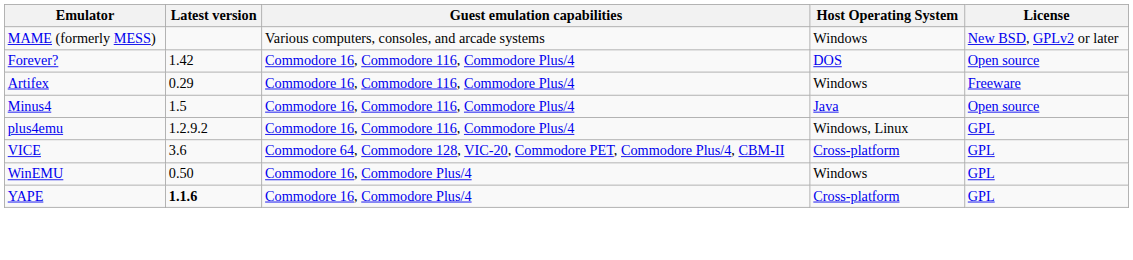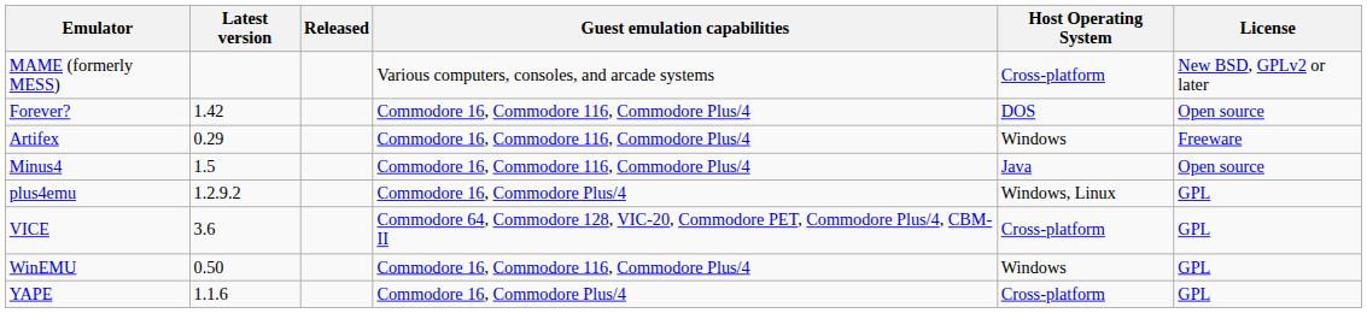 <table class="wikitable sortable" style="width:100%">
 <tr>
 <th>Emulator</th>
 <th>Latest version</th>
+<th>Released</th>
 <th>Guest emulation capabilities</th>
 <th>Host Operating System</th>
 <th>License</th>
 </tr>
 <tr>
 <td><a href='#'>MAME</a> (formerly <a href='#'>MESS</a>)</td>
 <td></td>
+<td></td>
 <td>Various computers, consoles, and arcade systems</td>
-<td>Windows</td>
+<td><a href='#'>Cross-platform</a></td>
 <td><a href='#'>New BSD</a>, <a href='#'>GPLv2</a> or later</td>
 </tr>
 <tr>
 <td><a href='#'>Forever?</a></td>
 <td>1.42</td>
+<td></td>
 <td><a href='#'>Commodore 16</a>, <a href='#'>Commodore 116</a>, <a href='#'>Commodore Plus/4</a></td>
 <td><a href='#'>DOS</a></td>
 <td><a href='#'>Open source</a></td>
 </tr>
 <tr>
 <td><a href='#'>Artifex</a></td>
 <td>0.29</td>
+<td></td>
 <td><a href='#'>Commodore 16</a>, <a href='#'>Commodore 116</a>, <a href='#'>Commodore Plus/4</a></td>
 <td>Windows</td>
 <td><a href='#'>Freeware</a></td>
 </tr>
 <tr>
 <td><a href='#'>Minus4</a></td>
 <td>1.5</td>
+<td></td>
 <td><a href='#'>Commodore 16</a>, <a href='#'>Commodore 116</a>, <a href='#'>Commodore Plus/4</a></td>
 <td><a href='#'>Java</a></td>
 <td><a href='#'>Open source</a></td>
 </tr>
 <tr>
 <td><a href='#'>plus4emu</a></td>
 <td>1.2.9.2</td>
-<td><a href='#'>Commodore 16</a>, <a href='#'>Commodore 116</a>, <a href='#'>Commodore Plus/4</a></td>
+<td></td>
+<td><a href='#'>Commodore 16</a>, <a href='#'>Commodore Plus/4</a></td>
 <td>Windows, Linux</td>
 <td><a href='#'>GPL</a></td>
 </tr>
 <tr>
 <td><a href='#'>VICE</a></td>
 <td>3.6</td>
+<td></td>
 <td><a href='#'>Commodore 64</a>, <a href='#'>Commodore 128</a>, <a href='#'>VIC-20</a>, <a href='#'>Commodore PET</a>, <a href='#'>Commodore Plus/4</a>, <a href='#'>CBM-II</a></td>
 <td><a href='#'>Cross-platform</a></td>
 <td><a href='#'>GPL</a></td>
 </tr>
 <tr>
 <td><a href='#'>WinEMU</a></td>
 <td>0.50</td>
-<td><a href='#'>Commodore 16</a>, <a href='#'>Commodore Plus/4</a></td>
+<td></td>
+<td><a href='#'>Commodore 16</a>, <a href='#'>Commodore 116</a>, <a href='#'>Commodore Plus/4</a></td>
 <td>Windows</td>
 <td><a href='#'>GPL</a></td>
 </tr>
 <tr>
 <td><a href='#'>YAPE</a></td>
-<td><strong>1.1.6</strong></td>
+<td>1.1.6</td>
+<td></td>
 <td><a href='#'>Commodore 16</a>, <a href='#'>Commodore Plus/4</a></td>
 <td><a href='#'>Cross-platform</a></td>
 <td><a href='#'>GPL</a></td>
 </tr>
 </table>
